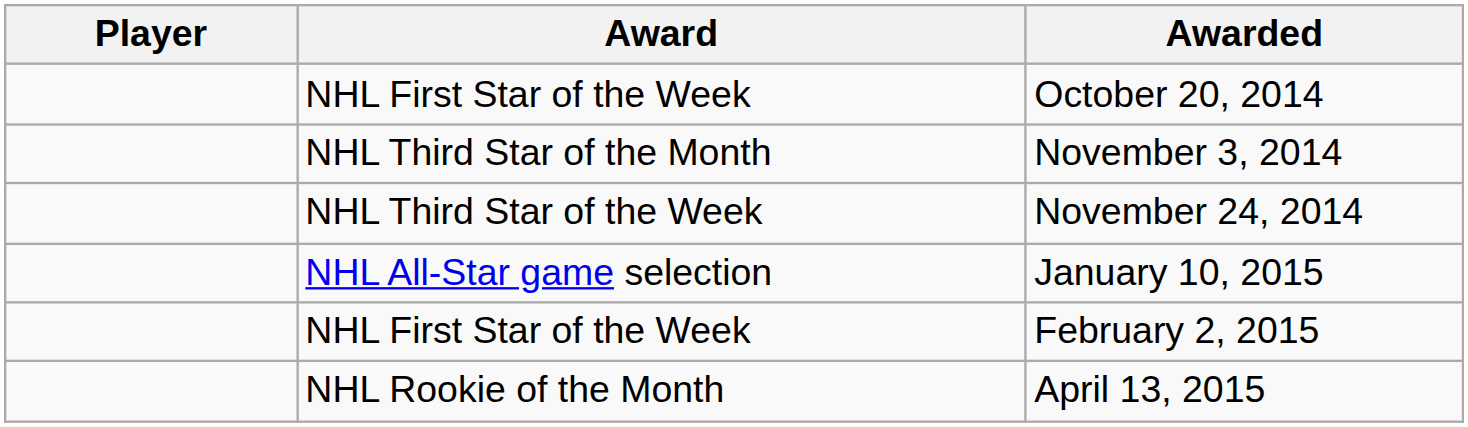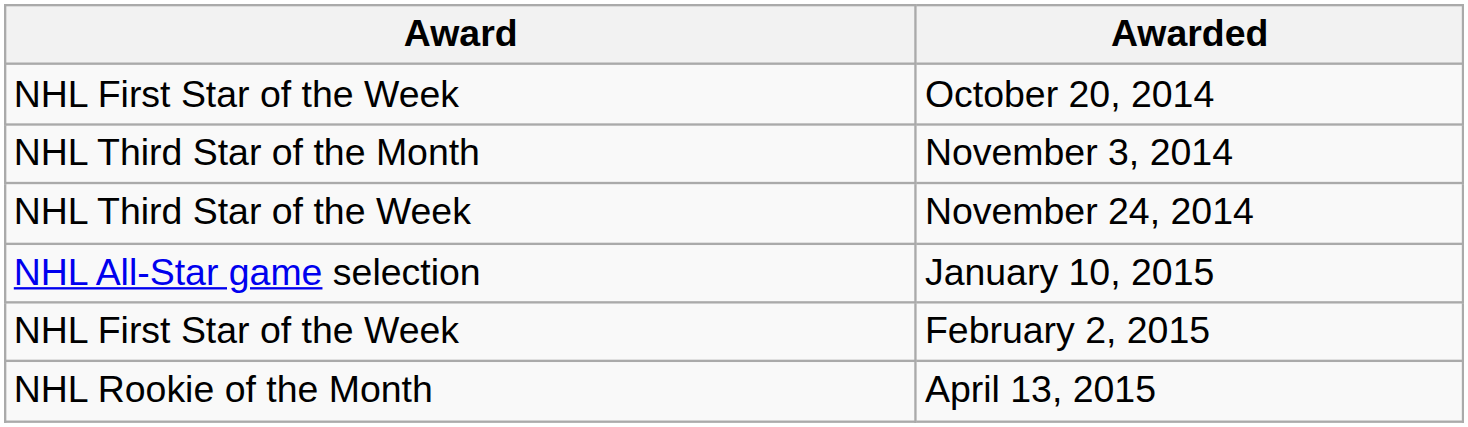 <table class="wikitable sortable" style="width:100%;">
 <tr>
-<th style="width:20%;">Player</th>
 <th style="width:50%;">Award</th>
 <th style="width:30%;" data-sort-type="date">Awarded</th>
 </tr>
 <tr>
-<td></td>
 <td>NHL First Star of the Week</td>
 <td>October 20, 2014</td>
 </tr>
 <tr>
-<td></td>
 <td>NHL Third Star of the Month</td>
 <td>November 3, 2014</td>
 </tr>
 <tr>
-<td></td>
 <td>NHL Third Star of the Week</td>
 <td>November 24, 2014</td>
 </tr>
 <tr>
-<td></td>
 <td><a href='#'>NHL All-Star game</a> selection</td>
 <td>January 10, 2015</td>
 </tr>
 <tr>
-<td></td>
 <td>NHL First Star of the Week</td>
 <td>February 2, 2015</td>
 </tr>
 <tr>
-<td></td>
 <td>NHL Rookie of the Month</td>
 <td>April 13, 2015</td>
 </tr>
 </table>
